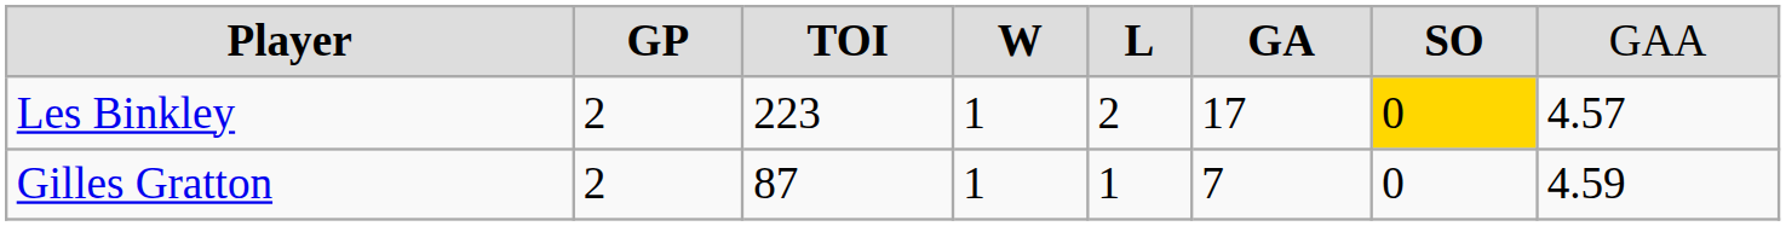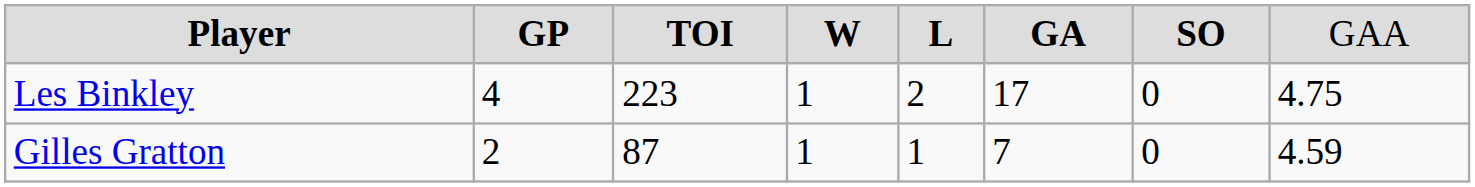 <table class="wikitable" width="50%">
 <tr align="center"  bgcolor="#dddddd">
 <td><strong>Player</strong></td>
 <td><strong>GP</strong></td>
 <td><strong>TOI</strong></td>
 <td><strong>W</strong></td>
 <td><strong>L</strong></td>
 <td><strong>GA</strong></td>
 <td><strong>SO</strong></td>
 <td>GAA</td>
 </tr>
 <tr>
 <td><a href='#'>Les Binkley</a></td>
-<td>2</td>
+<td>4</td>
 <td>223</td>
 <td>1</td>
 <td>2</td>
 <td>17</td>
-<td style="background: gold;">0</td>
-<td>4.57</td>
+<td>0</td>
+<td>4.75</td>
 </tr>
 <tr>
 <td><a href='#'>Gilles Gratton</a></td>
 <td>2</td>
 <td>87</td>
 <td>1</td>
 <td>1</td>
 <td>7</td>
 <td>0</td>
 <td>4.59</td>
 </tr>
 </table>
